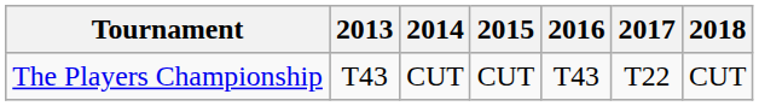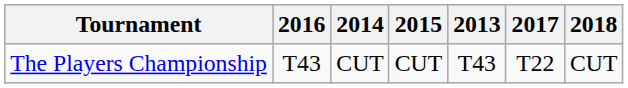 <table class="wikitable" style="font-size:95%;text-align:center;">
 <tr>
 <th>Tournament</th>
-<th>2013</th>
+<th>2016</th>
 <th>2014</th>
 <th>2015</th>
-<th>2016</th>
+<th>2013</th>
 <th>2017</th>
 <th>2018</th>
 </tr>
 <tr>
 <td align=left><a href='#'>The Players Championship</a></td>
 <td>T43</td>
 <td>CUT</td>
 <td>CUT</td>
 <td>T43</td>
 <td>T22</td>
 <td>CUT</td>
 </tr>
 </table>
